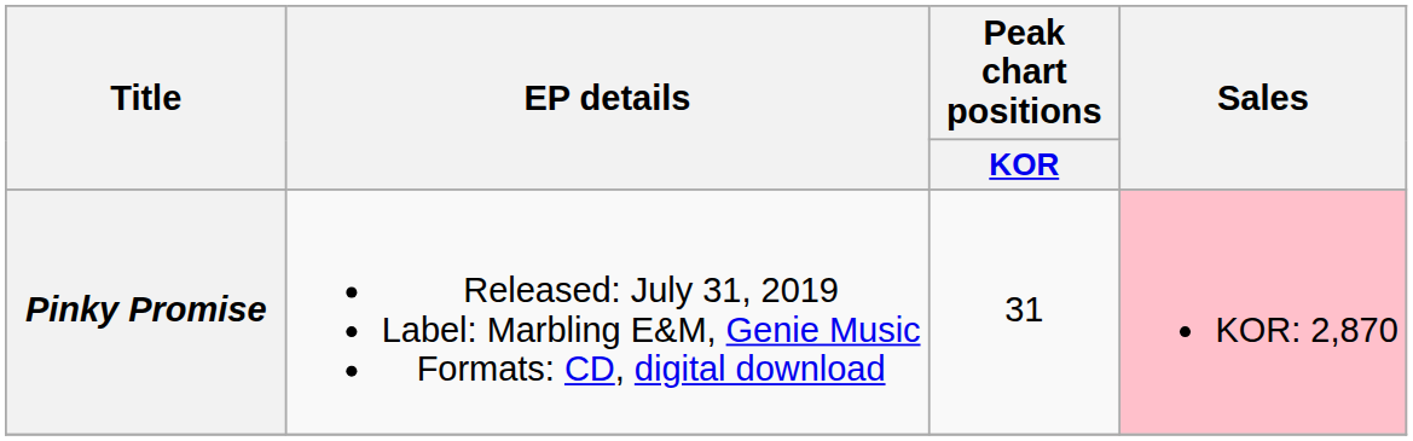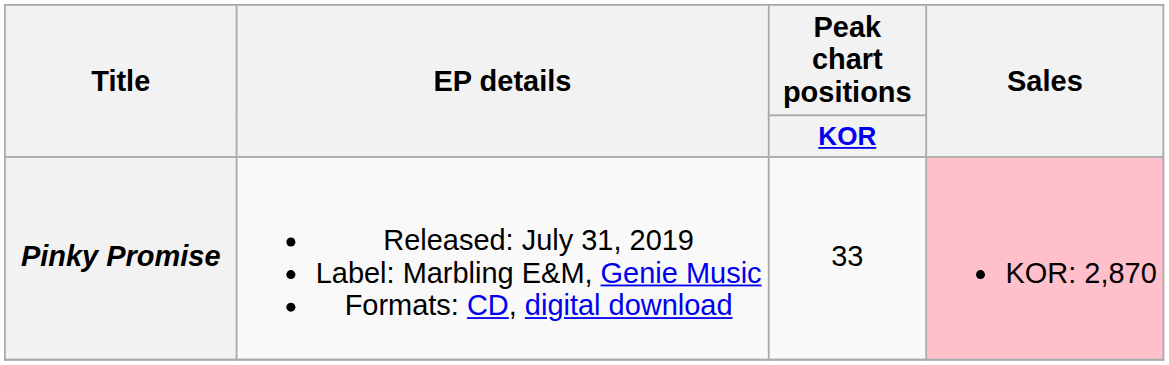 <table class="wikitable plainrowheaders" style="text-align:center;">
 <tr>
 <th scope="col" rowspan="2" width=20%>Title</th>
 <th scope="col" rowspan="2">EP details</th>
 <th scope="col" colspan="1" style="width:5em;">Peak chart positions</th>
 <th scope="col" rowspan="2">Sales</th>
 </tr>
 <tr>
 <th scope="col" style="width:3em;font-size:90%;"><a href='#'>KOR</a><br></th>
 </tr>
 <tr>
 <th scope="row"><em>Pinky Promise</em></th>
 <td><br><ul><li>Released: July 31, 2019</li><li>Label: Marbling E&M, <a href='#'>Genie Music</a></li><li>Formats: <a href='#'>CD</a>, <a href='#'>digital download</a></li></ul></td>
-<td>31</td>
+<td>33</td>
 <td style="background: pink;"><br><ul><li>KOR: 2,870</li></ul></td>
 </tr>
 <tr>
 </tr>
 </table>
